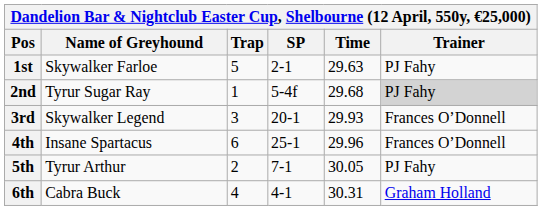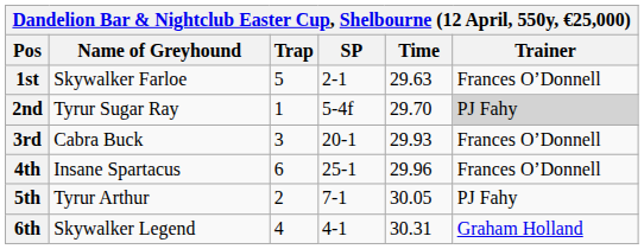 <table class="wikitable">
 <tr>
 <th colspan="6"><a href='#'>Dandelion Bar & Nightclub Easter Cup</a>, <a href='#'>Shelbourne</a> (12 April, 550y, €25,000)</th>
 </tr>
 <tr>
 <th width=30>Pos</th>
 <th width=180>Name of Greyhound</th>
 <th width=30>Trap</th>
 <th width=50>SP</th>
 <th width=50>Time</th>
 <th width=150>Trainer</th>
 </tr>
 <tr>
 <th>1st</th>
 <td>Skywalker Farloe</td>
 <td>5</td>
 <td>2-1</td>
 <td>29.63</td>
-<td>PJ Fahy</td>
+<td>Frances O’Donnell</td>
 </tr>
 <tr>
 <th>2nd</th>
 <td>Tyrur Sugar Ray</td>
 <td>1</td>
 <td>5-4f</td>
-<td>29.68</td>
+<td>29.70</td>
 <td style="background: lightgrey;">PJ Fahy</td>
 </tr>
 <tr>
 <th>3rd</th>
-<td>Skywalker Legend</td>
+<td>Cabra Buck</td>
 <td>3</td>
 <td>20-1</td>
 <td>29.93</td>
 <td>Frances O’Donnell</td>
 </tr>
 <tr>
 <th>4th</th>
 <td>Insane Spartacus</td>
 <td>6</td>
 <td>25-1</td>
 <td>29.96</td>
 <td>Frances O’Donnell</td>
 </tr>
 <tr>
 <th>5th</th>
 <td>Tyrur Arthur</td>
 <td>2</td>
 <td>7-1</td>
 <td>30.05</td>
 <td>PJ Fahy</td>
 </tr>
 <tr>
 <th>6th</th>
-<td>Cabra Buck</td>
+<td>Skywalker Legend</td>
 <td>4</td>
 <td>4-1</td>
 <td>30.31</td>
 <td><a href='#'>Graham Holland</a></td>
 </tr>
 </table>
